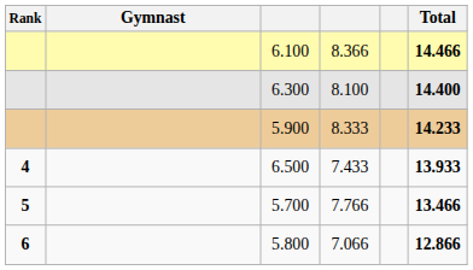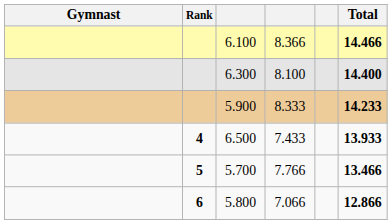 <table style="text-align:center;" class="wikitable sortable">
 <tr>
+<th scope="col" style="width:200px;">Gymnast</th>
 <th scope="col" style="width:15px;"><small>Rank</small></th>
-<th scope="col" style="width:200px;">Gymnast</th>
 <th scope="col" style="width:50px;"><small></small></th>
 <th scope="col" style="width:50px;"><small></small></th>
 <th scope="col" style="width:20px;"><small></small></th>
 <th scope="col" style="width:50px;">Total</th>
 </tr>
 <tr style="background:#fffcaf;">
+<td style="height:30px; text-align:left;"></td>
 <td scope="row" style="text-align:center"><strong></strong></td>
-<td style="height:30px; text-align:left;"></td>
 <td>6.100</td>
 <td>8.366</td>
 <td></td>
 <td><strong>14.466</strong></td>
 </tr>
 <tr style="background:#e5e5e5;">
+<td style="height:30px; text-align:left;"></td>
 <td scope="row" style="text-align:center"><strong></strong></td>
-<td style="height:30px; text-align:left;"></td>
 <td>6.300</td>
 <td>8.100</td>
 <td></td>
 <td><strong>14.400</strong></td>
 </tr>
 <tr style="background:#ec9;">
+<td style="height:30px; text-align:left;"></td>
 <td scope="row" style="text-align:center"><strong></strong></td>
-<td style="height:30px; text-align:left;"></td>
 <td>5.900</td>
 <td>8.333</td>
 <td></td>
 <td><strong>14.233</strong></td>
 </tr>
 <tr>
+<td style="height:30px; text-align:left;"></td>
 <td scope="row" style="text-align:center"><strong>4</strong></td>
-<td style="height:30px; text-align:left;"></td>
 <td>6.500</td>
 <td>7.433</td>
 <td></td>
 <td><strong>13.933</strong></td>
 </tr>
 <tr>
+<td style="height:30px; text-align:left;"></td>
 <td scope="row" style="text-align:center"><strong>5</strong></td>
-<td style="height:30px; text-align:left;"></td>
 <td>5.700</td>
 <td>7.766</td>
 <td></td>
 <td><strong>13.466</strong></td>
 </tr>
 <tr>
+<td style="height:30px; text-align:left;"></td>
 <td scope="row" style="text-align:center"><strong>6</strong></td>
-<td style="height:30px; text-align:left;"></td>
 <td>5.800</td>
 <td>7.066</td>
 <td></td>
 <td><strong>12.866</strong></td>
 </tr>
 </table>
